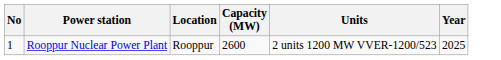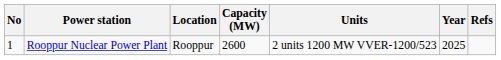 <table class="wikitable sortable">
 <tr>
 <th>No</th>
 <th>Power station</th>
 <th>Location</th>
 <th>Capacity<br>(MW)</th>
 <th>Units</th>
 <th>Year</th>
+<th>Refs</th>
 </tr>
 <tr>
 <td>1</td>
 <td><a href='#'>Rooppur Nuclear Power Plant</a></td>
 <td>Rooppur</td>
 <td>2600</td>
 <td>2 units 1200 MW VVER-1200/523</td>
 <td>2025</td>
+<td></td>
 </tr>
 </table>
